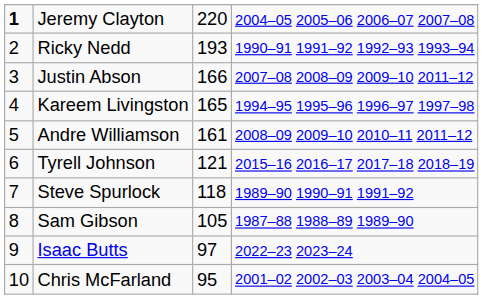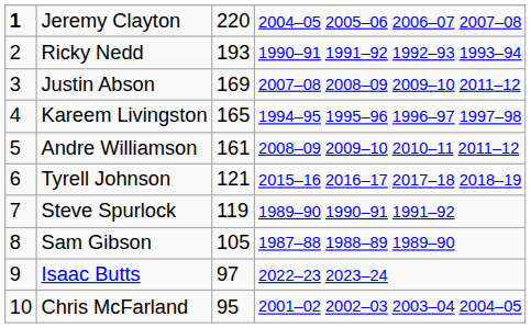 <table class="wikitable">
 <tr>
 </tr>
 <tr>
 <td><strong>1</strong></td>
 <td>Jeremy Clayton</td>
 <td>220</td>
 <td style="font-size:80%;"><a href='#'>2004–05</a> <a href='#'>2005–06</a> <a href='#'>2006–07</a> <a href='#'>2007–08</a></td>
 </tr>
 <tr>
 <td>2</td>
 <td>Ricky Nedd</td>
 <td>193</td>
 <td style="font-size:80%;"><a href='#'>1990–91</a> <a href='#'>1991–92</a> <a href='#'>1992–93</a> <a href='#'>1993–94</a></td>
 </tr>
 <tr>
 <td>3</td>
 <td>Justin Abson</td>
-<td>166</td>
+<td>169</td>
 <td style="font-size:80%;"><a href='#'>2007–08</a> <a href='#'>2008–09</a> <a href='#'>2009–10</a> <a href='#'>2011–12</a></td>
 </tr>
 <tr>
 <td>4</td>
 <td>Kareem Livingston</td>
 <td>165</td>
 <td style="font-size:80%;"><a href='#'>1994–95</a> <a href='#'>1995–96</a> <a href='#'>1996–97</a> <a href='#'>1997–98</a></td>
 </tr>
 <tr>
 <td>5</td>
 <td>Andre Williamson</td>
 <td>161</td>
 <td style="font-size:80%;"><a href='#'>2008–09</a> <a href='#'>2009–10</a> <a href='#'>2010–11</a> <a href='#'>2011–12</a></td>
 </tr>
 <tr>
 <td>6</td>
 <td>Tyrell Johnson</td>
 <td>121</td>
 <td style="font-size:80%;"><a href='#'>2015–16</a> <a href='#'>2016–17</a> <a href='#'>2017–18</a> <a href='#'>2018–19</a></td>
 </tr>
 <tr>
 <td>7</td>
 <td>Steve Spurlock</td>
-<td>118</td>
+<td>119</td>
 <td style="font-size:80%;"><a href='#'>1989–90</a> <a href='#'>1990–91</a> <a href='#'>1991–92</a></td>
 </tr>
 <tr>
 <td>8</td>
 <td>Sam Gibson</td>
 <td>105</td>
 <td style="font-size:80%;"><a href='#'>1987–88</a> <a href='#'>1988–89</a> <a href='#'>1989–90</a></td>
 </tr>
 <tr>
 <td>9</td>
 <td><a href='#'>Isaac Butts</a></td>
 <td>97</td>
 <td style="font-size:80%;"><a href='#'>2022–23</a> <a href='#'>2023–24</a></td>
 </tr>
 <tr>
 <td>10</td>
 <td>Chris McFarland</td>
 <td>95</td>
 <td style="font-size:80%;"><a href='#'>2001–02</a> <a href='#'>2002–03</a> <a href='#'>2003–04</a> <a href='#'>2004–05</a></td>
 </tr>
 </table>
